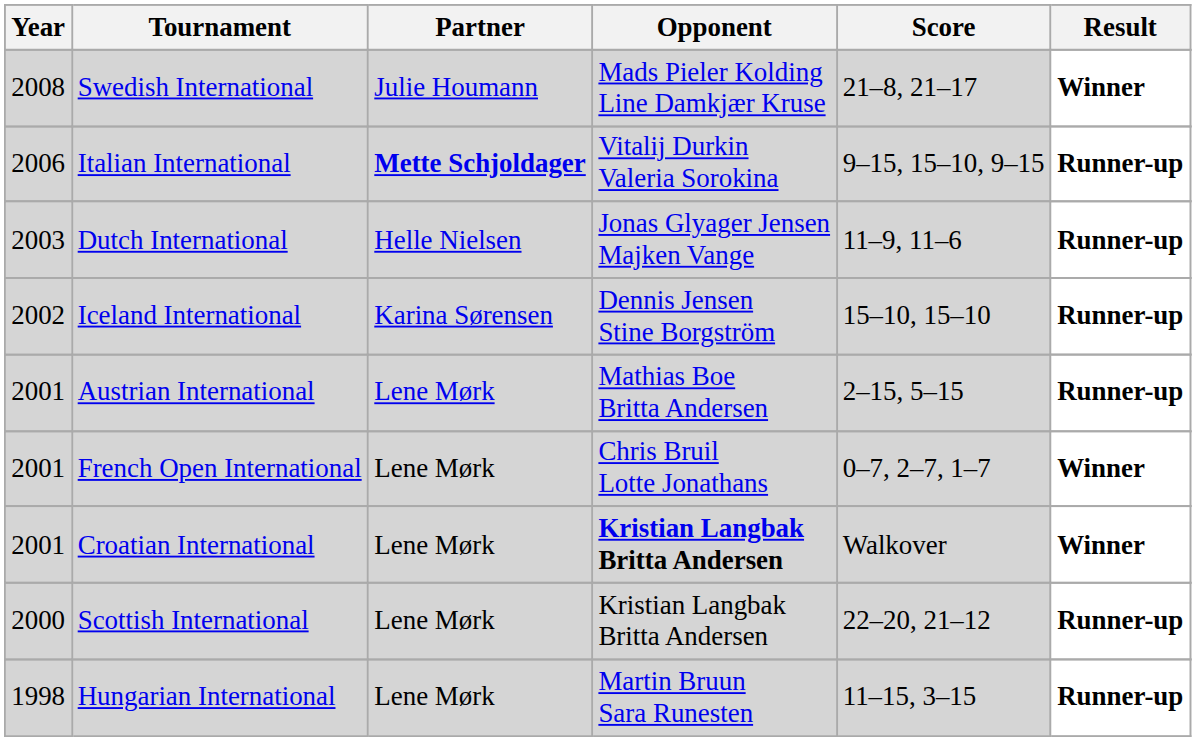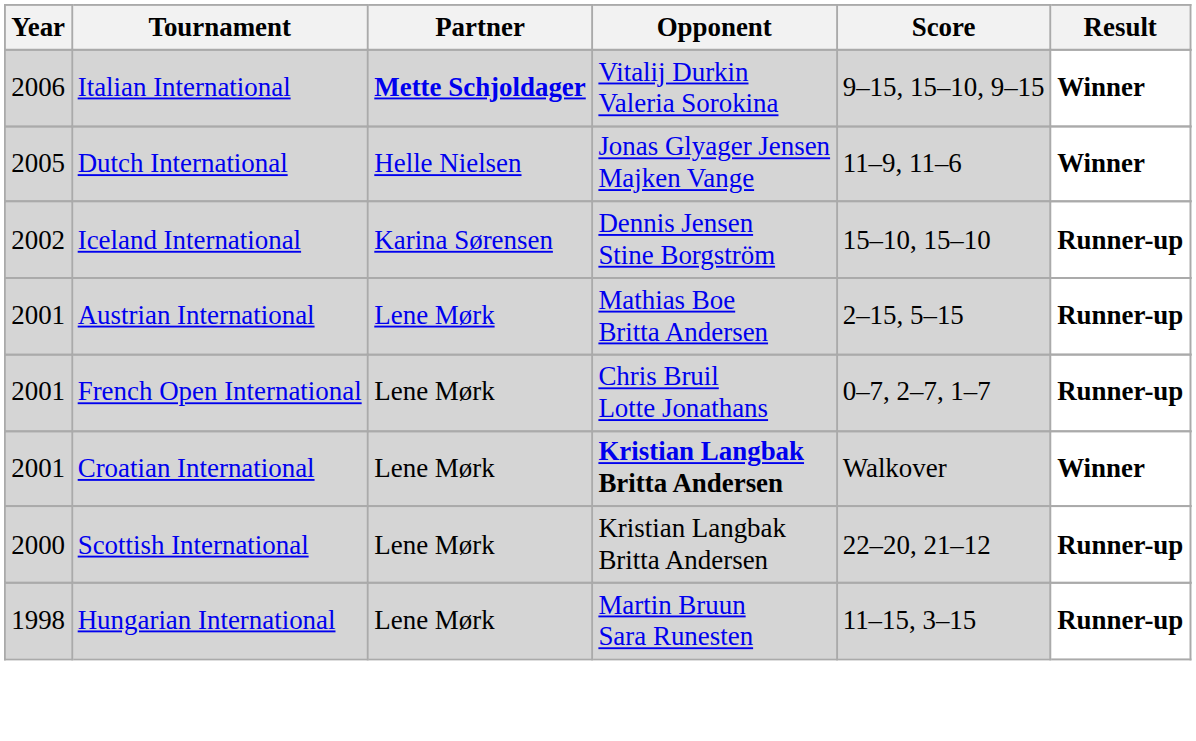 <table class="sortable wikitable" style="font-size: 90%;">
 <tr>
 <th>Year</th>
 <th>Tournament</th>
 <th>Partner</th>
 <th>Opponent</th>
 <th>Score</th>
 <th>Result</th>
 </tr>
 <tr>
 </tr>
-<tr style="background:#D5D5D5">
-<td align="center">2008</td>
-<td align="left"><a href='#'>Swedish International</a></td>
-<td align="left"> <a href='#'>Julie Houmann</a></td>
-<td align="left"> <a href='#'>Mads Pieler Kolding</a> <br>  <a href='#'>Line Damkjær Kruse</a></td>
-<td align="left">21–8, 21–17</td>
-<td style="text-align:left; background:white"> <strong>Winner</strong></td>
-</tr>
 <tr>
 </tr>
 <tr style="background:#D5D5D5">
 <td align="center">2006</td>
 <td align="left"><a href='#'>Italian International</a></td>
 <td align="left"><strong> <a href='#'>Mette Schjoldager</a></strong></td>
 <td align="left"> <a href='#'>Vitalij Durkin</a> <br>  <a href='#'>Valeria Sorokina</a></td>
 <td align="left">9–15, 15–10, 9–15</td>
-<td style="text-align:left; background:white"> <strong>Runner-up</strong></td>
+<td style="text-align:left; background:white"> <strong>Winner</strong></td>
 </tr>
 <tr>
 </tr>
 <tr style="background:#D5D5D5">
-<td align="center">2003</td>
+<td align="center">2005</td>
 <td align="left"><a href='#'>Dutch International</a></td>
 <td align="left"> <a href='#'>Helle Nielsen</a></td>
 <td align="left"> <a href='#'>Jonas Glyager Jensen</a><br> <a href='#'>Majken Vange</a></td>
 <td align="left">11–9, 11–6</td>
-<td style="text-align:left; background:white"> <strong>Runner-up</strong></td>
+<td style="text-align:left; background:white"> <strong>Winner</strong></td>
 </tr>
 <tr>
 </tr>
 <tr style="background:#D5D5D5">
 <td align="center">2002</td>
 <td align="left"><a href='#'>Iceland International</a></td>
 <td align="left"> <a href='#'>Karina Sørensen</a></td>
 <td align="left"> <a href='#'>Dennis Jensen</a> <br>  <a href='#'>Stine Borgström</a></td>
 <td align="left">15–10, 15–10</td>
 <td style="text-align:left; background:white"> <strong>Runner-up</strong></td>
 </tr>
 <tr>
 </tr>
 <tr style="background:#D5D5D5">
 <td align="center">2001</td>
 <td align="left"><a href='#'>Austrian International</a></td>
 <td align="left"> <a href='#'>Lene Mørk</a></td>
 <td align="left"> <a href='#'>Mathias Boe</a><br> <a href='#'>Britta Andersen</a></td>
 <td align="left">2–15, 5–15</td>
 <td style="text-align:left; background:white"> <strong>Runner-up</strong></td>
 </tr>
 <tr>
 </tr>
 <tr style="background:#D5D5D5">
 <td align="center">2001</td>
 <td align="left"><a href='#'>French Open International</a></td>
 <td align="left"> Lene Mørk</td>
 <td align="left"> <a href='#'>Chris Bruil</a><br> <a href='#'>Lotte Jonathans</a></td>
 <td align="left">0–7, 2–7, 1–7</td>
-<td style="text-align:left; background:white"> <strong>Winner</strong></td>
+<td style="text-align:left; background:white"> <strong>Runner-up</strong></td>
 </tr>
 <tr>
 </tr>
 <tr style="background:#D5D5D5">
 <td align="center">2001</td>
 <td align="left"><a href='#'>Croatian International</a></td>
 <td align="left"> Lene Mørk</td>
 <td align="left"><strong> <a href='#'>Kristian Langbak</a><br> Britta Andersen</strong></td>
 <td align="left">Walkover</td>
 <td style="text-align:left; background:white"> <strong>Winner</strong></td>
 </tr>
 <tr>
 </tr>
 <tr style="background:#D5D5D5">
 <td align="center">2000</td>
 <td align="left"><a href='#'>Scottish International</a></td>
 <td align="left"> Lene Mørk</td>
 <td align="left"> Kristian Langbak<br> Britta Andersen</td>
 <td align="left">22–20, 21–12</td>
 <td style="text-align:left; background:white"> <strong>Runner-up</strong></td>
 </tr>
 <tr>
 </tr>
 <tr style="background:#D5D5D5">
 <td align="center">1998</td>
 <td align="left"><a href='#'>Hungarian International</a></td>
 <td align="left"> Lene Mørk</td>
 <td align="left"> <a href='#'>Martin Bruun</a><br> <a href='#'>Sara Runesten</a></td>
 <td align="left">11–15, 3–15</td>
 <td style="text-align:left; background:white"> <strong>Runner-up</strong></td>
 </tr>
 </table>
